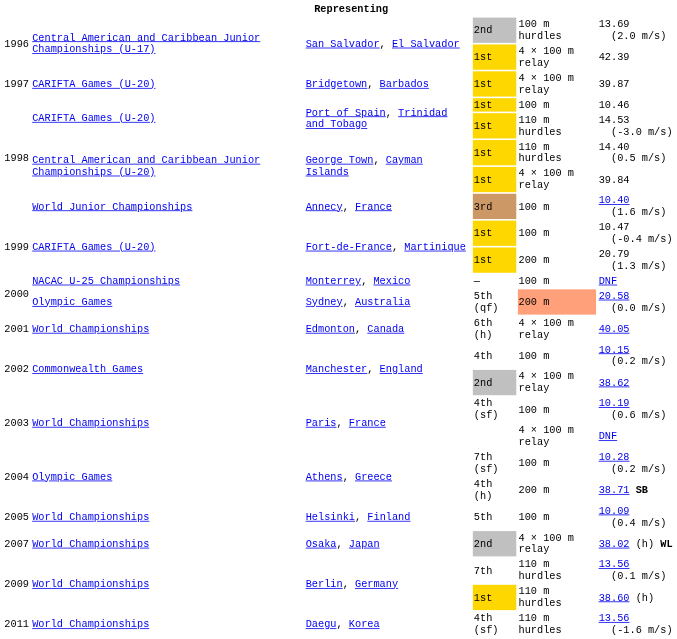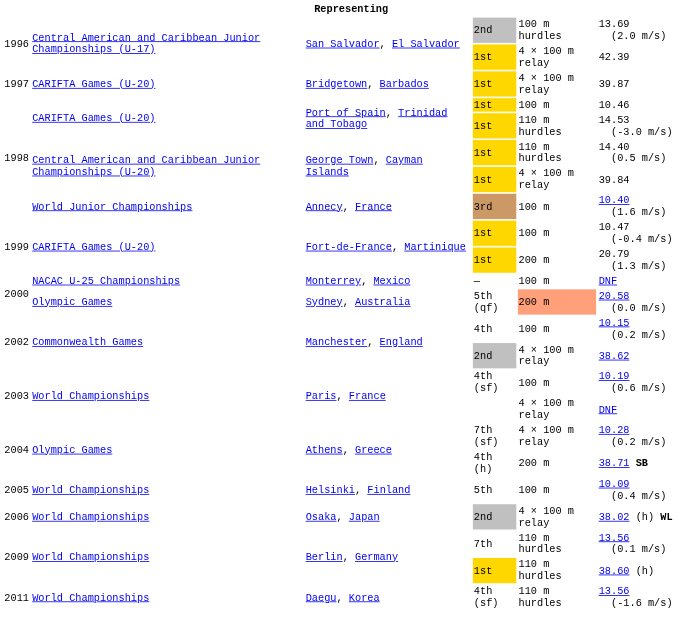 <table>
 <tr>
 <th colspan="6">Representing </th>
 </tr>
 <tr>
 <td rowspan = "2">1996</td>
 <td rowspan = "2"><a href='#'>Central American and Caribbean Junior Championships (U-17)</a></td>
 <td rowspan = "2"><a href='#'>San Salvador</a>, <a href='#'>El Salvador</a></td>
 <td bgcolor=silver>2nd</td>
 <td>100 m hurdles</td>
 <td>13.69   (2.0 m/s)</td>
 </tr>
 <tr>
 <td bgcolor=gold>1st</td>
 <td>4 × 100 m relay</td>
 <td>42.39</td>
 </tr>
 <tr>
 <td>1997</td>
 <td><a href='#'>CARIFTA Games (U-20)</a></td>
 <td><a href='#'>Bridgetown</a>, <a href='#'>Barbados</a></td>
 <td bgcolor=gold>1st</td>
 <td>4 × 100 m relay</td>
 <td>39.87</td>
 </tr>
 <tr>
 <td rowspan = "5">1998</td>
 <td rowspan = "2"><a href='#'>CARIFTA Games (U-20)</a></td>
 <td rowspan = "2"><a href='#'>Port of Spain</a>, <a href='#'>Trinidad and Tobago</a></td>
 <td bgcolor=gold>1st</td>
 <td>100 m</td>
 <td>10.46</td>
 </tr>
 <tr>
 <td bgcolor=gold>1st</td>
 <td>110 m hurdles</td>
 <td>14.53   (-3.0 m/s)</td>
 </tr>
 <tr>
 <td rowspan = "2"><a href='#'>Central American and Caribbean Junior Championships (U-20)</a></td>
 <td rowspan = "2"><a href='#'>George Town</a>, <a href='#'>Cayman Islands</a></td>
 <td bgcolor=gold>1st</td>
 <td>110 m hurdles</td>
 <td>14.40   (0.5 m/s)</td>
 </tr>
 <tr>
 <td bgcolor=gold>1st</td>
 <td>4 × 100 m relay</td>
 <td>39.84</td>
 </tr>
 <tr>
 <td><a href='#'>World Junior Championships</a></td>
 <td><a href='#'>Annecy</a>, <a href='#'>France</a></td>
 <td bgcolor=cc9966>3rd</td>
 <td>100 m</td>
 <td><a href='#'>10.40</a>   (1.6 m/s)</td>
 </tr>
 <tr>
 <td rowspan = "2">1999</td>
 <td rowspan = "2"><a href='#'>CARIFTA Games (U-20)</a></td>
 <td rowspan = "2"><a href='#'>Fort-de-France</a>, <a href='#'>Martinique</a></td>
 <td bgcolor=gold>1st</td>
 <td>100 m</td>
 <td>10.47   (-0.4 m/s)</td>
 </tr>
 <tr>
 <td bgcolor=gold>1st</td>
 <td>200 m</td>
 <td>20.79   (1.3 m/s)</td>
 </tr>
 <tr>
 <td rowspan=2>2000</td>
 <td><a href='#'>NACAC U-25 Championships</a></td>
 <td><a href='#'>Monterrey</a>, <a href='#'>Mexico</a></td>
 <td>—</td>
 <td>100 m</td>
 <td><a href='#'>DNF</a></td>
 </tr>
 <tr>
 <td><a href='#'>Olympic Games</a></td>
 <td><a href='#'>Sydney</a>, <a href='#'>Australia</a></td>
 <td>5th (qf)</td>
 <td style="background: lightsalmon;">200 m</td>
 <td><a href='#'>20.58</a>   (0.0 m/s)</td>
 </tr>
 <tr>
-<td>2001</td>
-<td><a href='#'>World Championships</a></td>
-<td><a href='#'>Edmonton</a>, <a href='#'>Canada</a></td>
-<td>6th (h)</td>
-<td>4 × 100 m relay</td>
-<td><a href='#'>40.05</a></td>
-</tr>
-<tr>
 <td rowspan = "2">2002</td>
 <td rowspan = "2"><a href='#'>Commonwealth Games</a></td>
 <td rowspan = "2"><a href='#'>Manchester</a>, <a href='#'>England</a></td>
 <td>4th</td>
 <td>100 m</td>
 <td><a href='#'>10.15</a>   (0.2 m/s)</td>
 </tr>
 <tr>
 <td bgcolor=silver>2nd</td>
 <td>4 × 100 m relay</td>
 <td><a href='#'>38.62</a></td>
 </tr>
 <tr>
 <td rowspan = "2">2003</td>
 <td rowspan = "2"><a href='#'>World Championships</a></td>
 <td rowspan = "2"><a href='#'>Paris</a>, <a href='#'>France</a></td>
 <td>4th (sf)</td>
 <td>100 m</td>
 <td><a href='#'>10.19</a>   (0.6 m/s)</td>
 </tr>
 <tr>
 <td></td>
 <td>4 × 100 m relay</td>
 <td><a href='#'>DNF</a></td>
 </tr>
 <tr>
 <td rowspan = "2">2004</td>
 <td rowspan = "2"><a href='#'>Olympic Games</a></td>
 <td rowspan = "2"><a href='#'>Athens</a>, <a href='#'>Greece</a></td>
 <td>7th (sf)</td>
-<td>100 m</td>
+<td>4 × 100 m relay</td>
 <td><a href='#'>10.28</a>   (0.2 m/s)</td>
 </tr>
 <tr>
 <td>4th (h)</td>
 <td>200 m</td>
 <td><a href='#'>38.71</a> <strong>SB</strong></td>
 </tr>
 <tr>
 <td>2005</td>
 <td><a href='#'>World Championships</a></td>
 <td><a href='#'>Helsinki</a>, <a href='#'>Finland</a></td>
 <td>5th</td>
 <td>100 m</td>
 <td><a href='#'>10.09</a>   (0.4 m/s)</td>
 </tr>
 <tr>
-<td>2007</td>
+<td>2006</td>
 <td><a href='#'>World Championships</a></td>
 <td><a href='#'>Osaka</a>, <a href='#'>Japan</a></td>
 <td bgcolor=silver>2nd</td>
 <td>4 × 100 m relay</td>
 <td><a href='#'>38.02</a> (h) <strong>WL</strong></td>
 </tr>
 <tr>
 <td rowspan = "2">2009</td>
 <td rowspan = "2"><a href='#'>World Championships</a></td>
 <td rowspan = "2"><a href='#'>Berlin</a>, <a href='#'>Germany</a></td>
 <td>7th</td>
 <td>110 m hurdles</td>
 <td><a href='#'>13.56</a>   (0.1 m/s)</td>
 </tr>
 <tr>
 <td bgcolor=gold>1st</td>
 <td>110 m hurdles</td>
 <td><a href='#'>38.60</a> (h)</td>
 </tr>
 <tr>
 <td>2011</td>
 <td><a href='#'>World Championships</a></td>
 <td><a href='#'>Daegu</a>, <a href='#'>Korea</a></td>
 <td>4th (sf)</td>
 <td>110 m hurdles</td>
 <td><a href='#'>13.56</a>   (-1.6 m/s)</td>
 </tr>
 </table>
